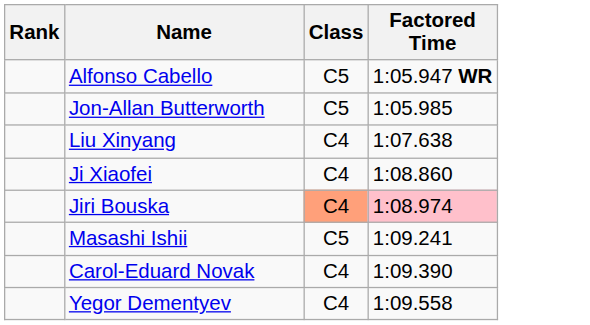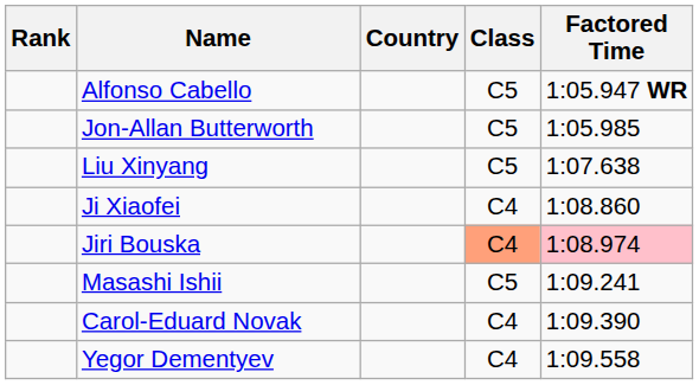 <table class="wikitable sortable">
 <tr>
 <th width=20>Rank</th>
 <th width=180>Name</th>
+<th>Country</th>
 <th>Class</th>
 <th>Factored<br>Time</th>
 </tr>
 <tr>
 <td align="center"></td>
 <td><a href='#'>Alfonso Cabello</a></td>
+<td></td>
 <td align="center">C5</td>
 <td>1:05.947 <strong>WR </strong></td>
 </tr>
 <tr>
 <td align="center"></td>
 <td><a href='#'>Jon-Allan Butterworth</a></td>
+<td></td>
 <td align="center">C5</td>
 <td>1:05.985</td>
 </tr>
 <tr>
 <td align="center"></td>
 <td><a href='#'>Liu Xinyang</a></td>
-<td align="center">C4</td>
+<td></td>
+<td align="center">C5</td>
 <td>1:07.638</td>
 </tr>
 <tr>
 <td align="center"></td>
 <td><a href='#'>Ji Xiaofei</a></td>
+<td></td>
 <td align="center">C4</td>
 <td>1:08.860</td>
 </tr>
 <tr>
 <td align="center"></td>
 <td><a href='#'>Jiri Bouska</a></td>
+<td></td>
 <td align="center" style="background: lightsalmon;">C4</td>
 <td style="background: pink;">1:08.974</td>
 </tr>
 <tr>
 <td align="center"></td>
 <td><a href='#'>Masashi Ishii</a></td>
+<td></td>
 <td align="center">C5</td>
 <td>1:09.241</td>
 </tr>
 <tr>
 <td align="center"></td>
 <td><a href='#'>Carol-Eduard Novak</a></td>
+<td></td>
 <td align="center">C4</td>
 <td>1:09.390</td>
 </tr>
 <tr>
 <td align="center"></td>
 <td><a href='#'>Yegor Dementyev</a></td>
+<td></td>
 <td align="center">C4</td>
 <td>1:09.558</td>
 </tr>
 </table>
